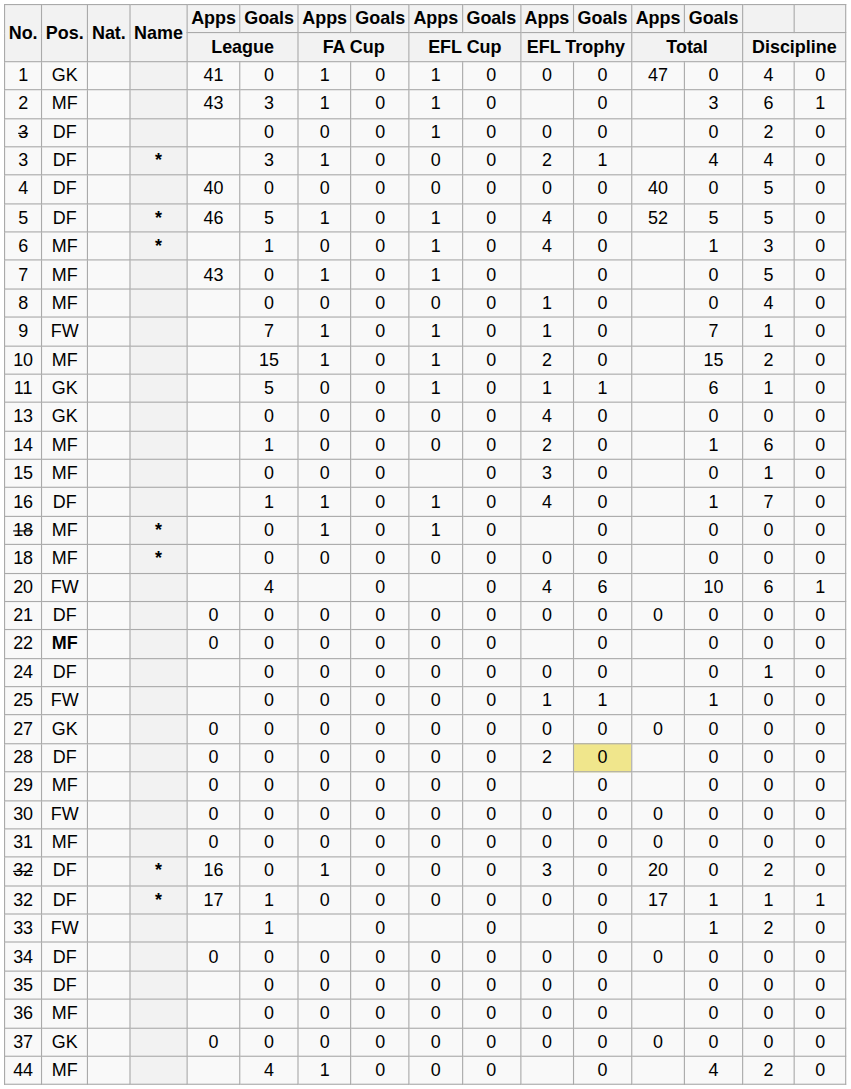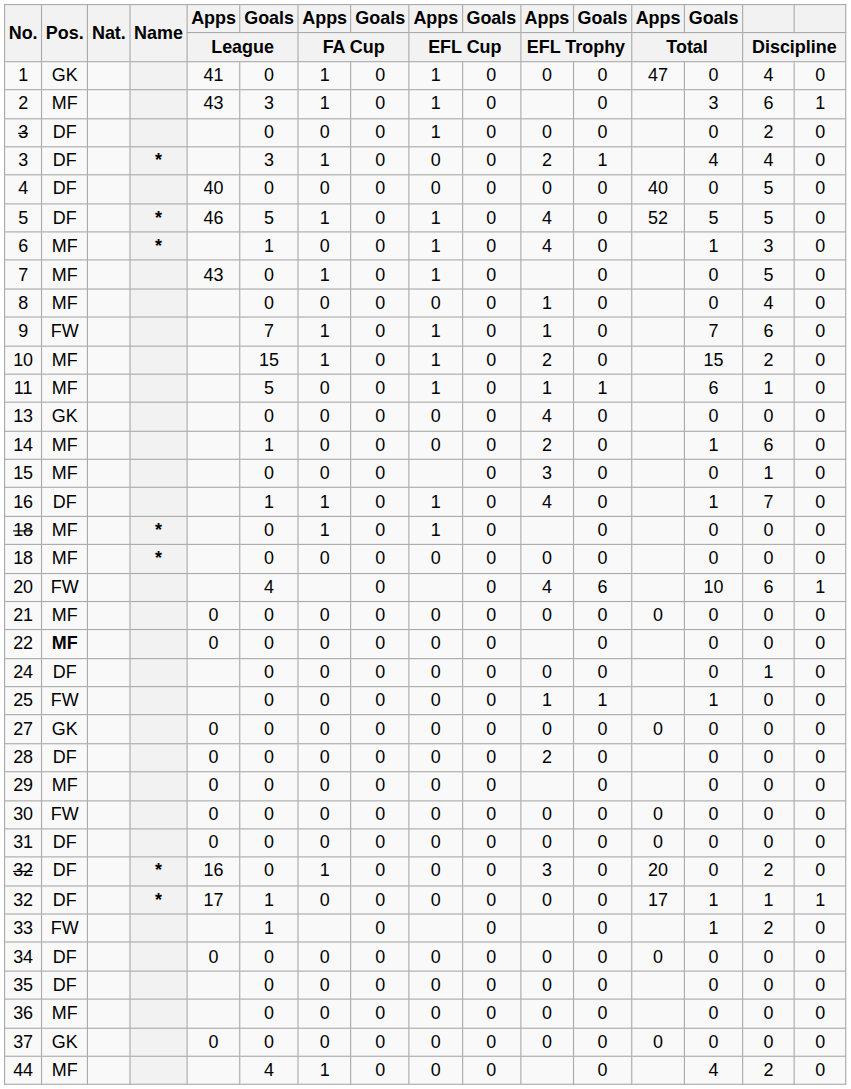 <table class="wikitable sortable plainrowheaders" style="text-align:center">
 <tr>
 <th scope="col" rowspan="2">No.</th>
 <th scope="col" rowspan="2">Pos.</th>
 <th scope="col" rowspan="2">Nat.</th>
 <th scope="col" rowspan="2">Name</th>
 <th scope="col">Apps</th>
 <th scope="col">Goals</th>
 <th scope="col">Apps</th>
 <th scope="col">Goals</th>
 <th scope="col">Apps</th>
 <th scope="col">Goals</th>
 <th scope="col">Apps</th>
 <th scope="col">Goals</th>
 <th scope="col">Apps</th>
 <th scope="col">Goals</th>
 <th scope="col"></th>
 <th scope="col"></th>
 </tr>
 <tr class="unsortable">
 <th colspan="2" width="85">League</th>
 <th colspan="2" width="85">FA Cup</th>
 <th colspan="2" width="85">EFL Cup</th>
 <th colspan="2" width="85">EFL Trophy</th>
 <th colspan="2" width="85">Total</th>
 <th colspan="2" width="85">Discipline</th>
 </tr>
 <tr>
 <td>1</td>
 <td>GK</td>
 <td></td>
 <th scope="row"></th>
 <td>41</td>
 <td>0</td>
 <td>1</td>
 <td>0</td>
 <td>1</td>
 <td>0</td>
 <td>0</td>
 <td>0</td>
 <td>47</td>
 <td>0</td>
 <td>4</td>
 <td>0</td>
 </tr>
 <tr>
 <td>2</td>
 <td>MF</td>
 <td></td>
 <th scope="row"></th>
 <td>43</td>
 <td>3</td>
 <td>1</td>
 <td>0</td>
 <td>1</td>
 <td>0</td>
 <td></td>
 <td>0</td>
 <td></td>
 <td>3</td>
 <td>6</td>
 <td>1</td>
 </tr>
 <tr>
 <td><s>3</s> </td>
 <td>DF</td>
 <td></td>
 <th scope="row"></th>
 <td></td>
 <td>0</td>
 <td>0</td>
 <td>0</td>
 <td>1</td>
 <td>0</td>
 <td>0</td>
 <td>0</td>
 <td></td>
 <td>0</td>
 <td>2</td>
 <td>0</td>
 </tr>
 <tr>
 <td>3</td>
 <td>DF</td>
 <td></td>
 <th scope="row"><em></em> *</th>
 <td></td>
 <td>3</td>
 <td>1</td>
 <td>0</td>
 <td>0</td>
 <td>0</td>
 <td>2</td>
 <td>1</td>
 <td></td>
 <td>4</td>
 <td>4</td>
 <td>0</td>
 </tr>
 <tr>
 <td>4</td>
 <td>DF</td>
 <td></td>
 <th scope="row"></th>
 <td>40</td>
 <td>0</td>
 <td>0</td>
 <td>0</td>
 <td>0</td>
 <td>0</td>
 <td>0</td>
 <td>0</td>
 <td>40</td>
 <td>0</td>
 <td>5</td>
 <td>0</td>
 </tr>
 <tr>
 <td>5</td>
 <td>DF</td>
 <td></td>
 <th scope="row"><em></em> *</th>
 <td>46</td>
 <td>5</td>
 <td>1</td>
 <td>0</td>
 <td>1</td>
 <td>0</td>
 <td>4</td>
 <td>0</td>
 <td>52</td>
 <td>5</td>
 <td>5</td>
 <td>0</td>
 </tr>
 <tr>
 <td>6</td>
 <td>MF</td>
 <td></td>
 <th scope="row"><em></em> *</th>
 <td></td>
 <td>1</td>
 <td>0</td>
 <td>0</td>
 <td>1</td>
 <td>0</td>
 <td>4</td>
 <td>0</td>
 <td></td>
 <td>1</td>
 <td>3</td>
 <td>0</td>
 </tr>
 <tr>
 <td>7</td>
 <td>MF</td>
 <td></td>
 <th scope="row"></th>
 <td>43</td>
 <td>0</td>
 <td>1</td>
 <td>0</td>
 <td>1</td>
 <td>0</td>
 <td></td>
 <td>0</td>
 <td></td>
 <td>0</td>
 <td>5</td>
 <td>0</td>
 </tr>
 <tr>
 <td>8</td>
 <td>MF</td>
 <td></td>
 <th scope="row"></th>
 <td></td>
 <td>0</td>
 <td>0</td>
 <td>0</td>
 <td>0</td>
 <td>0</td>
 <td>1</td>
 <td>0</td>
 <td></td>
 <td>0</td>
 <td>4</td>
 <td>0</td>
 </tr>
 <tr>
 <td>9</td>
 <td>FW</td>
 <td></td>
 <th scope="row"></th>
 <td></td>
 <td>7</td>
 <td>1</td>
 <td>0</td>
 <td>1</td>
 <td>0</td>
 <td>1</td>
 <td>0</td>
 <td></td>
 <td>7</td>
-<td>1</td>
+<td>6</td>
 <td>0</td>
 </tr>
 <tr>
 <td>10</td>
 <td>MF</td>
 <td></td>
 <th scope="row"></th>
 <td></td>
 <td>15</td>
 <td>1</td>
 <td>0</td>
 <td>1</td>
 <td>0</td>
 <td>2</td>
 <td>0</td>
 <td></td>
 <td>15</td>
 <td>2</td>
 <td>0</td>
 </tr>
 <tr>
 <td>11</td>
-<td>GK</td>
+<td>MF</td>
 <td></td>
 <th scope="row"></th>
 <td></td>
 <td>5</td>
 <td>0</td>
 <td>0</td>
 <td>1</td>
 <td>0</td>
 <td>1</td>
 <td>1</td>
 <td></td>
 <td>6</td>
 <td>1</td>
 <td>0</td>
 </tr>
 <tr>
 <td>13</td>
 <td>GK</td>
 <td></td>
 <th scope="row"></th>
 <td></td>
 <td>0</td>
 <td>0</td>
 <td>0</td>
 <td>0</td>
 <td>0</td>
 <td>4</td>
 <td>0</td>
 <td></td>
 <td>0</td>
 <td>0</td>
 <td>0</td>
 </tr>
 <tr>
 <td>14</td>
 <td>MF</td>
 <td></td>
 <th scope="row"></th>
 <td></td>
 <td>1</td>
 <td>0</td>
 <td>0</td>
 <td>0</td>
 <td>0</td>
 <td>2</td>
 <td>0</td>
 <td></td>
 <td>1</td>
 <td>6</td>
 <td>0</td>
 </tr>
 <tr>
 <td>15</td>
 <td>MF</td>
 <td></td>
 <th scope="row"></th>
 <td></td>
 <td>0</td>
 <td>0</td>
 <td>0</td>
 <td></td>
 <td>0</td>
 <td>3</td>
 <td>0</td>
 <td></td>
 <td>0</td>
 <td>1</td>
 <td>0</td>
 </tr>
 <tr>
 <td>16</td>
 <td>DF</td>
 <td></td>
 <th scope="row"></th>
 <td></td>
 <td>1</td>
 <td>1</td>
 <td>0</td>
 <td>1</td>
 <td>0</td>
 <td>4</td>
 <td>0</td>
 <td></td>
 <td>1</td>
 <td>7</td>
 <td>0</td>
 </tr>
 <tr>
 <td><s>18</s> </td>
 <td>MF</td>
 <td></td>
 <th scope="row"><em></em> *</th>
 <td></td>
 <td>0</td>
 <td>1</td>
 <td>0</td>
 <td>1</td>
 <td>0</td>
 <td></td>
 <td>0</td>
 <td></td>
 <td>0</td>
 <td>0</td>
 <td>0</td>
 </tr>
 <tr>
 <td>18</td>
 <td>MF</td>
 <td></td>
 <th scope="row"><em></em> *</th>
 <td></td>
 <td>0</td>
 <td>0</td>
 <td>0</td>
 <td>0</td>
 <td>0</td>
 <td>0</td>
 <td>0</td>
 <td></td>
 <td>0</td>
 <td>0</td>
 <td>0</td>
 </tr>
 <tr>
 <td>20</td>
 <td>FW</td>
 <td></td>
 <th scope="row"></th>
 <td></td>
 <td>4</td>
 <td></td>
 <td>0</td>
 <td></td>
 <td>0</td>
 <td>4</td>
 <td>6</td>
 <td></td>
 <td>10</td>
 <td>6</td>
 <td>1</td>
 </tr>
 <tr>
 <td>21</td>
-<td>DF</td>
+<td>MF</td>
 <td></td>
 <th scope="row"></th>
 <td>0</td>
 <td>0</td>
 <td>0</td>
 <td>0</td>
 <td>0</td>
 <td>0</td>
 <td>0</td>
 <td>0</td>
 <td>0</td>
 <td>0</td>
 <td>0</td>
 <td>0</td>
 </tr>
 <tr>
 <td>22</td>
 <td><strong>MF</strong></td>
 <td></td>
 <th scope="row"></th>
 <td>0</td>
 <td>0</td>
 <td>0</td>
 <td>0</td>
 <td>0</td>
 <td>0</td>
 <td></td>
 <td>0</td>
 <td></td>
 <td>0</td>
 <td>0</td>
 <td>0</td>
 </tr>
 <tr>
 <td>24</td>
 <td>DF</td>
 <td></td>
 <th scope="row"></th>
 <td></td>
 <td>0</td>
 <td>0</td>
 <td>0</td>
 <td>0</td>
 <td>0</td>
 <td>0</td>
 <td>0</td>
 <td></td>
 <td>0</td>
 <td>1</td>
 <td>0</td>
 </tr>
 <tr>
 <td>25</td>
 <td>FW</td>
 <td></td>
 <th scope="row"></th>
 <td></td>
 <td>0</td>
 <td>0</td>
 <td>0</td>
 <td>0</td>
 <td>0</td>
 <td>1</td>
 <td>1</td>
 <td></td>
 <td>1</td>
 <td>0</td>
 <td>0</td>
 </tr>
 <tr>
 <td>27</td>
 <td>GK</td>
 <td></td>
 <th scope="row"></th>
 <td>0</td>
 <td>0</td>
 <td>0</td>
 <td>0</td>
 <td>0</td>
 <td>0</td>
 <td>0</td>
 <td>0</td>
 <td>0</td>
 <td>0</td>
 <td>0</td>
 <td>0</td>
 </tr>
 <tr>
 <td>28</td>
 <td>DF</td>
 <td></td>
 <th scope="row"></th>
 <td>0</td>
 <td>0</td>
 <td>0</td>
 <td>0</td>
 <td>0</td>
 <td>0</td>
 <td>2</td>
-<td style="background: khaki;">0</td>
+<td>0</td>
 <td></td>
 <td>0</td>
 <td>0</td>
 <td>0</td>
 </tr>
 <tr>
 <td>29</td>
 <td>MF</td>
 <td></td>
 <th scope="row"></th>
 <td>0</td>
 <td>0</td>
 <td>0</td>
 <td>0</td>
 <td>0</td>
 <td>0</td>
 <td></td>
 <td>0</td>
 <td></td>
 <td>0</td>
 <td>0</td>
 <td>0</td>
 </tr>
 <tr>
 <td>30</td>
 <td>FW</td>
 <td></td>
 <th scope="row"></th>
 <td>0</td>
 <td>0</td>
 <td>0</td>
 <td>0</td>
 <td>0</td>
 <td>0</td>
 <td>0</td>
 <td>0</td>
 <td>0</td>
 <td>0</td>
 <td>0</td>
 <td>0</td>
 </tr>
 <tr>
 <td>31</td>
-<td>MF</td>
+<td>DF</td>
 <td></td>
 <th scope="row"></th>
 <td>0</td>
 <td>0</td>
 <td>0</td>
 <td>0</td>
 <td>0</td>
 <td>0</td>
 <td>0</td>
 <td>0</td>
 <td>0</td>
 <td>0</td>
 <td>0</td>
 <td>0</td>
 </tr>
 <tr>
 <td><s>32</s> </td>
 <td>DF</td>
 <td></td>
 <th scope="row"><em></em> *</th>
 <td>16</td>
 <td>0</td>
 <td>1</td>
 <td>0</td>
 <td>0</td>
 <td>0</td>
 <td>3</td>
 <td>0</td>
 <td>20</td>
 <td>0</td>
 <td>2</td>
 <td>0</td>
 </tr>
 <tr>
 <td>32</td>
 <td>DF</td>
 <td></td>
 <th scope="row"><em></em> *</th>
 <td>17</td>
 <td>1</td>
 <td>0</td>
 <td>0</td>
 <td>0</td>
 <td>0</td>
 <td>0</td>
 <td>0</td>
 <td>17</td>
 <td>1</td>
 <td>1</td>
 <td>1</td>
 </tr>
 <tr>
 <td>33</td>
 <td>FW</td>
 <td></td>
 <th scope="row"></th>
 <td></td>
 <td>1</td>
 <td></td>
 <td>0</td>
 <td></td>
 <td>0</td>
 <td></td>
 <td>0</td>
 <td></td>
 <td>1</td>
 <td>2</td>
 <td>0</td>
 </tr>
 <tr>
 <td>34</td>
 <td>DF</td>
 <td></td>
 <th scope="row"></th>
 <td>0</td>
 <td>0</td>
 <td>0</td>
 <td>0</td>
 <td>0</td>
 <td>0</td>
 <td>0</td>
 <td>0</td>
 <td>0</td>
 <td>0</td>
 <td>0</td>
 <td>0</td>
 </tr>
 <tr>
 <td>35</td>
 <td>DF</td>
 <td></td>
 <th scope="row"></th>
 <td></td>
 <td>0</td>
 <td>0</td>
 <td>0</td>
 <td>0</td>
 <td>0</td>
 <td>0</td>
 <td>0</td>
 <td></td>
 <td>0</td>
 <td>0</td>
 <td>0</td>
 </tr>
 <tr>
 <td>36</td>
 <td>MF</td>
 <td></td>
 <th scope="row"></th>
 <td></td>
 <td>0</td>
 <td>0</td>
 <td>0</td>
 <td>0</td>
 <td>0</td>
 <td>0</td>
 <td>0</td>
 <td></td>
 <td>0</td>
 <td>0</td>
 <td>0</td>
 </tr>
 <tr>
 <td>37</td>
 <td>GK</td>
 <td></td>
 <th scope="row"></th>
 <td>0</td>
 <td>0</td>
 <td>0</td>
 <td>0</td>
 <td>0</td>
 <td>0</td>
 <td>0</td>
 <td>0</td>
 <td>0</td>
 <td>0</td>
 <td>0</td>
 <td>0</td>
 </tr>
 <tr>
 <td>44</td>
 <td>MF</td>
 <td></td>
 <th scope="row"></th>
 <td></td>
 <td>4</td>
 <td>1</td>
 <td>0</td>
 <td>0</td>
 <td>0</td>
 <td></td>
 <td>0</td>
 <td></td>
 <td>4</td>
 <td>2</td>
 <td>0</td>
 </tr>
 </table>
